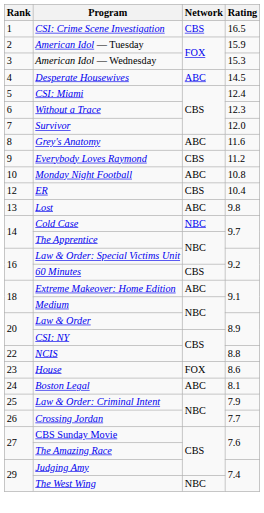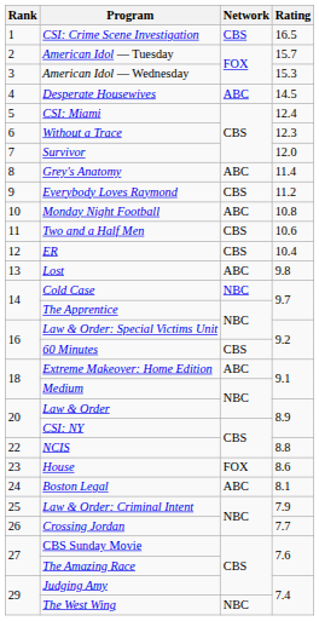 <table class="wikitable">
 <tr>
 <th>Rank</th>
 <th>Program</th>
 <th>Network</th>
 <th>Rating</th>
 </tr>
 <tr>
 <td>1</td>
 <td><em><a href='#'>CSI: Crime Scene Investigation</a></em></td>
 <td><a href='#'>CBS</a></td>
 <td>16.5</td>
 </tr>
 <tr>
 <td>2</td>
 <td><em><a href='#'>American Idol</a></em> — Tuesday</td>
 <td rowspan="2"><a href='#'>FOX</a></td>
-<td>15.9</td>
+<td>15.7</td>
 </tr>
 <tr>
 <td>3</td>
 <td><em>American Idol</em> — Wednesday</td>
 <td>15.3</td>
 </tr>
 <tr>
 <td>4</td>
 <td><em><a href='#'>Desperate Housewives</a></em></td>
 <td><a href='#'>ABC</a></td>
 <td>14.5</td>
 </tr>
 <tr>
 <td>5</td>
 <td><em><a href='#'>CSI: Miami</a></em></td>
 <td rowspan="3">CBS</td>
 <td>12.4</td>
 </tr>
 <tr>
 <td>6</td>
 <td><em><a href='#'>Without a Trace</a></em></td>
 <td>12.3</td>
 </tr>
 <tr>
 <td>7</td>
 <td><em><a href='#'>Survivor</a></em></td>
 <td>12.0</td>
 </tr>
 <tr>
 <td>8</td>
 <td><em><a href='#'>Grey's Anatomy</a></em></td>
 <td>ABC</td>
-<td>11.6</td>
+<td>11.4</td>
 </tr>
 <tr>
 <td>9</td>
 <td><em><a href='#'>Everybody Loves Raymond</a></em></td>
 <td>CBS</td>
 <td>11.2</td>
 </tr>
 <tr>
 <td>10</td>
 <td><em><a href='#'>Monday Night Football</a></em></td>
 <td>ABC</td>
 <td>10.8</td>
+</tr>
+<tr>
+<td>11</td>
+<td><em><a href='#'>Two and a Half Men</a></em></td>
+<td>CBS</td>
+<td>10.6</td>
 </tr>
 <tr>
 <td>12</td>
 <td><em><a href='#'>ER</a></em></td>
 <td>CBS</td>
 <td>10.4</td>
 </tr>
 <tr>
 <td>13</td>
 <td><em><a href='#'>Lost</a></em></td>
 <td>ABC</td>
 <td>9.8</td>
 </tr>
 <tr>
 <td rowspan="2">14</td>
 <td><em><a href='#'>Cold Case</a></em></td>
 <td><a href='#'>NBC</a></td>
 <td rowspan="2">9.7</td>
 </tr>
 <tr>
 <td><em><a href='#'>The Apprentice</a></em></td>
 <td rowspan="2">NBC</td>
 </tr>
 <tr>
 <td rowspan="2">16</td>
 <td><em><a href='#'>Law & Order: Special Victims Unit</a></em></td>
 <td rowspan="2">9.2</td>
 </tr>
 <tr>
 <td><em><a href='#'>60 Minutes</a></em></td>
 <td>CBS</td>
 </tr>
 <tr>
 <td rowspan="2">18</td>
 <td><em><a href='#'>Extreme Makeover: Home Edition</a></em></td>
 <td>ABC</td>
 <td rowspan="2">9.1</td>
 </tr>
 <tr>
 <td><em><a href='#'>Medium</a></em></td>
 <td rowspan="2">NBC</td>
 </tr>
 <tr>
 <td rowspan="2">20</td>
 <td><em><a href='#'>Law & Order</a></em></td>
 <td rowspan="2">8.9</td>
 </tr>
 <tr>
 <td><em><a href='#'>CSI: NY</a></em></td>
 <td rowspan="2">CBS</td>
 </tr>
 <tr>
 <td>22</td>
 <td><em><a href='#'>NCIS</a></em></td>
 <td>8.8</td>
 </tr>
 <tr>
 <td>23</td>
 <td><em><a href='#'>House</a></em></td>
 <td>FOX</td>
 <td>8.6</td>
 </tr>
 <tr>
 <td>24</td>
 <td><em><a href='#'>Boston Legal</a></em></td>
 <td>ABC</td>
 <td>8.1</td>
 </tr>
 <tr>
 <td>25</td>
 <td><em><a href='#'>Law & Order: Criminal Intent</a></em></td>
 <td rowspan="2">NBC</td>
 <td>7.9</td>
 </tr>
 <tr>
 <td>26</td>
 <td><em><a href='#'>Crossing Jordan</a></em></td>
 <td>7.7</td>
 </tr>
 <tr>
 <td rowspan="2">27</td>
 <td><a href='#'>CBS Sunday Movie</a></td>
 <td rowspan="3">CBS</td>
 <td rowspan="2">7.6</td>
 </tr>
 <tr>
 <td><em><a href='#'>The Amazing Race</a></em></td>
 </tr>
 <tr>
 <td rowspan="2">29</td>
 <td><em><a href='#'>Judging Amy</a></em></td>
 <td rowspan="2">7.4</td>
 </tr>
 <tr>
 <td><em><a href='#'>The West Wing</a></em></td>
 <td>NBC</td>
 </tr>
 </table>
